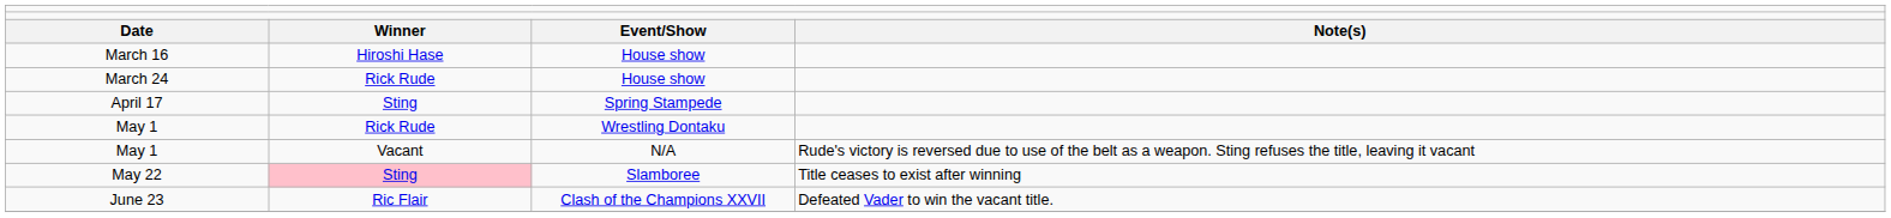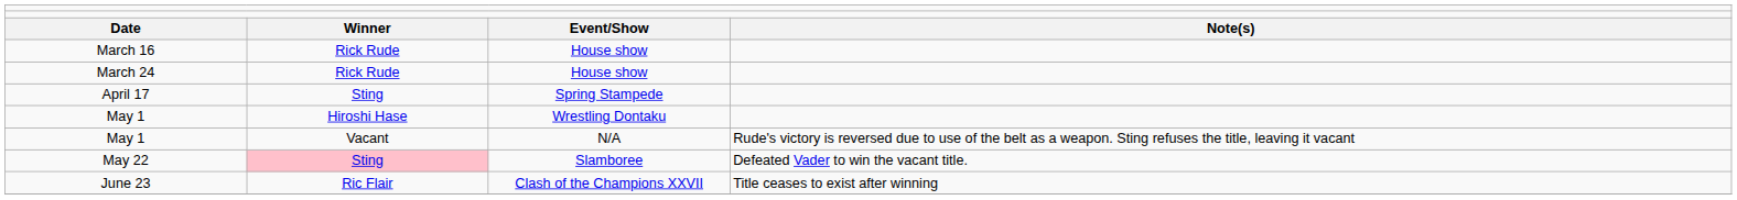 <table class="wikitable" style="text-align:center; width:100%;">
 <tr>
 <td colspan="5"></td>
 </tr>
 <tr>
 <td colspan="5"><strong></strong></td>
 </tr>
 <tr>
 <th width=14%>Date</th>
 <th width=14%>Winner</th>
 <th width=14%>Event/Show</th>
 <th width=58%>Note(s)</th>
 </tr>
 <tr>
 <td>March 16</td>
-<td><a href='#'>Hiroshi Hase</a></td>
+<td><a href='#'>Rick Rude</a></td>
 <td><a href='#'>House show</a></td>
 <td align=left></td>
 </tr>
 <tr>
 <td>March 24</td>
 <td><a href='#'>Rick Rude</a></td>
 <td><a href='#'>House show</a></td>
 <td align=left></td>
 </tr>
 <tr>
 <td>April 17</td>
 <td><a href='#'>Sting</a></td>
 <td><a href='#'>Spring Stampede</a></td>
 <td align=left></td>
 </tr>
 <tr>
 <td>May 1</td>
-<td><a href='#'>Rick Rude</a></td>
+<td><a href='#'>Hiroshi Hase</a></td>
 <td><a href='#'>Wrestling Dontaku</a></td>
 <td align=left></td>
 </tr>
 <tr>
 <td>May 1</td>
 <td>Vacant</td>
 <td>N/A</td>
 <td align=left>Rude's victory is reversed due to use of the belt as a weapon. Sting refuses the title, leaving it vacant</td>
 </tr>
 <tr>
 <td>May 22</td>
 <td style="background: pink;"><a href='#'>Sting</a></td>
 <td><a href='#'>Slamboree</a></td>
-<td align=left>Title ceases to exist after winning</td>
+<td align=left>Defeated <a href='#'>Vader</a> to win the vacant title.</td>
 </tr>
 <tr>
 <td>June 23</td>
 <td><a href='#'>Ric Flair</a></td>
 <td><a href='#'>Clash of the Champions XXVII</a></td>
-<td align=left>Defeated <a href='#'>Vader</a> to win the vacant title.</td>
+<td align=left>Title ceases to exist after winning</td>
 </tr>
 <tr>
 </tr>
 </table>
